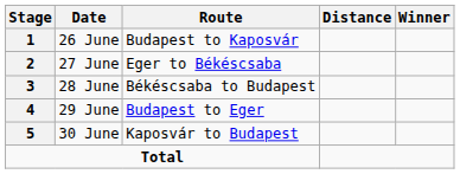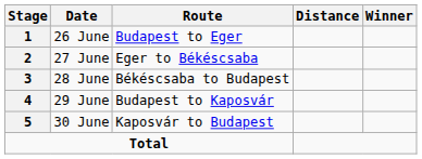 <table class="wikitable">
 <tr>
 <th scope="col">Stage</th>
 <th scope="col">Date</th>
 <th scope="col">Route</th>
 <th scope="col">Distance</th>
 <th scope="col">Winner</th>
 </tr>
 <tr>
 <th scope="col">1</th>
 <td style="text-align:right;">26 June</td>
-<td>Budapest to <a href='#'>Kaposvár</a></td>
+<td><a href='#'>Budapest</a> to <a href='#'>Eger</a></td>
 <td></td>
 <td></td>
 </tr>
 <tr>
 <th scope="col">2</th>
 <td style="text-align:right;">27 June</td>
 <td>Eger to <a href='#'>Békéscsaba</a></td>
 <td></td>
 <td></td>
 </tr>
 <tr>
 <th scope="col">3</th>
 <td style="text-align:right;">28 June</td>
 <td>Békéscsaba to Budapest</td>
 <td></td>
 <td></td>
 </tr>
 <tr>
 <th scope="col">4</th>
 <td style="text-align:right;">29 June</td>
-<td><a href='#'>Budapest</a> to <a href='#'>Eger</a></td>
+<td>Budapest to <a href='#'>Kaposvár</a></td>
 <td></td>
 <td></td>
 </tr>
 <tr>
 <th scope="col">5</th>
 <td style="text-align:right;">30 June</td>
 <td>Kaposvár to <a href='#'>Budapest</a></td>
 <td></td>
 <td></td>
 </tr>
 <tr>
 <td colspan="3" style="text-align:center"><strong>Total</strong></td>
 <td colspan="2" style="text-align:center"><strong></strong></td>
 </tr>
 </table>
